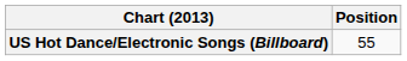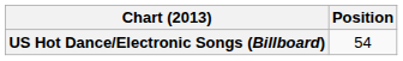 <table class="wikitable plainrowheaders" style="text-align:center">
 <tr>
 <th scope="col">Chart (2013)</th>
 <th scope="col">Position</th>
 </tr>
 <tr>
 <th scope="row">US Hot Dance/Electronic Songs (<em>Billboard</em>)</th>
-<td>55</td>
+<td>54</td>
 </tr>
 </table>
